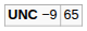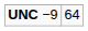 <table class="wikitable">
 <tr align="center">
 </tr>
 <tr align="center">
 <td><strong>UNC</strong> −9</td>
-<td>65</td>
+<td>64</td>
 </tr>
 </table>
